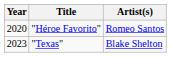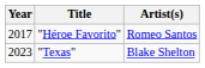 <table class="wikitable">
 <tr>
 <th>Year</th>
 <th>Title</th>
 <th>Artist(s)</th>
 </tr>
 <tr>
-<td>2020</td>
+<td>2017</td>
 <td>"<a href='#'>Héroe Favorito</a>"</td>
 <td><a href='#'>Romeo Santos</a></td>
 </tr>
 <tr>
 <td>2023</td>
 <td>"<a href='#'>Texas</a>"</td>
 <td><a href='#'>Blake Shelton</a></td>
 </tr>
 </table>
